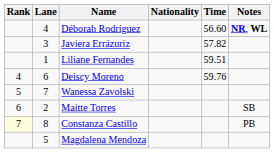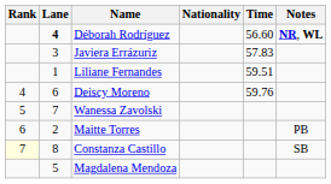 <table class="wikitable sortable" style="text-align:center">
 <tr>
 <th>Rank</th>
 <th>Lane</th>
 <th>Name</th>
 <th>Nationality</th>
 <th>Time</th>
 <th>Notes</th>
 </tr>
 <tr>
 <td></td>
-<td>4</td>
+<td><strong>4</strong></td>
 <td align=left><a href='#'>Déborah Rodríguez</a></td>
 <td align=left></td>
 <td>56.60</td>
 <td><strong><a href='#'>NR</a></strong>, <strong>WL</strong></td>
 </tr>
 <tr>
 <td></td>
 <td>3</td>
 <td align=left><a href='#'>Javiera Errázuriz</a></td>
 <td align=left></td>
-<td>57.82</td>
+<td>57.83</td>
 <td></td>
 </tr>
 <tr>
 <td></td>
 <td>1</td>
 <td align=left><a href='#'>Liliane Fernandes</a></td>
 <td align=left></td>
 <td>59.51</td>
 <td></td>
 </tr>
 <tr>
 <td>4</td>
 <td>6</td>
 <td align=left><a href='#'>Deiscy Moreno</a></td>
 <td align=left></td>
 <td>59.76</td>
 <td></td>
 </tr>
 <tr>
 <td>5</td>
 <td>7</td>
 <td align=left><a href='#'>Wanessa Zavolski</a></td>
 <td align=left></td>
 <td></td>
 <td></td>
 </tr>
 <tr>
 <td>6</td>
 <td>2</td>
 <td align=left><a href='#'>Maitte Torres</a></td>
 <td align=left></td>
 <td></td>
-<td>SB</td>
+<td>PB</td>
 </tr>
 <tr>
 <td style="background: lightyellow;">7</td>
 <td>8</td>
 <td align=left><a href='#'>Constanza Castillo</a></td>
 <td align=left></td>
 <td></td>
-<td>PB</td>
+<td>SB</td>
 </tr>
 <tr>
 <td></td>
 <td>5</td>
 <td align=left><a href='#'>Magdalena Mendoza</a></td>
 <td align=left></td>
 <td></td>
 <td></td>
 </tr>
 </table>
